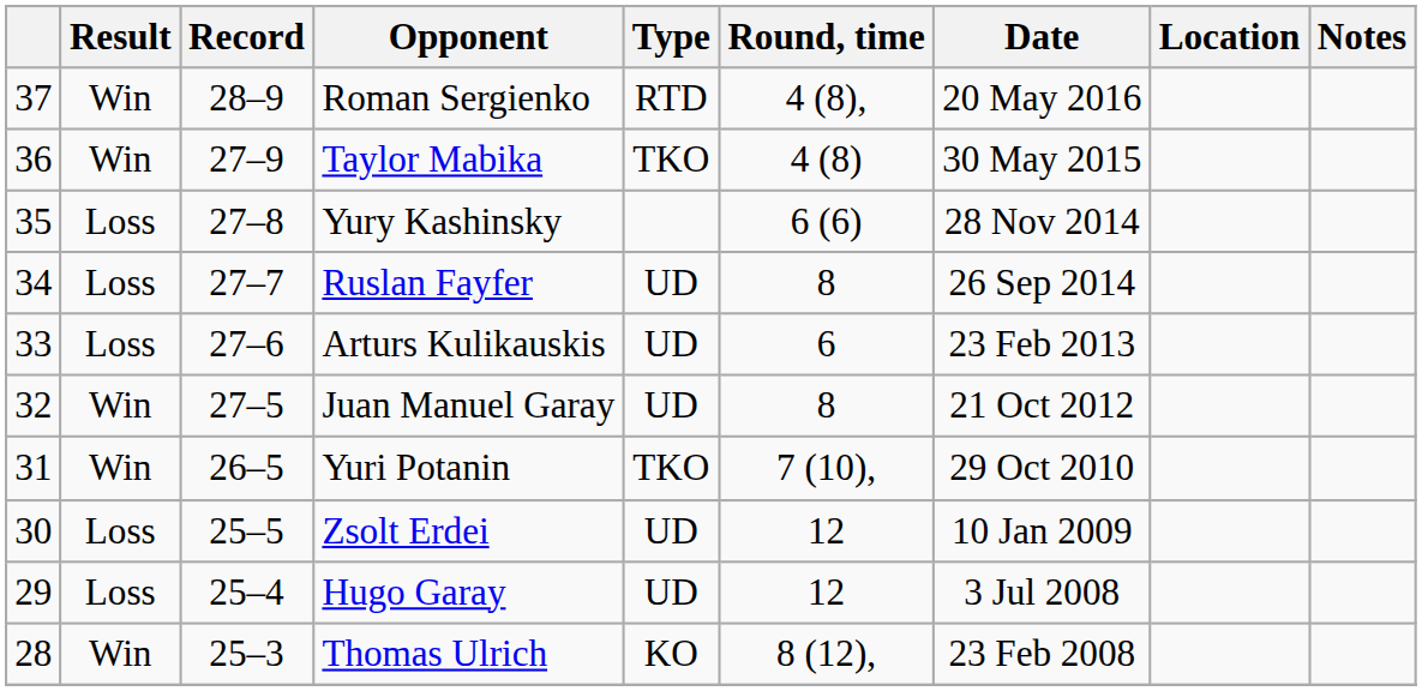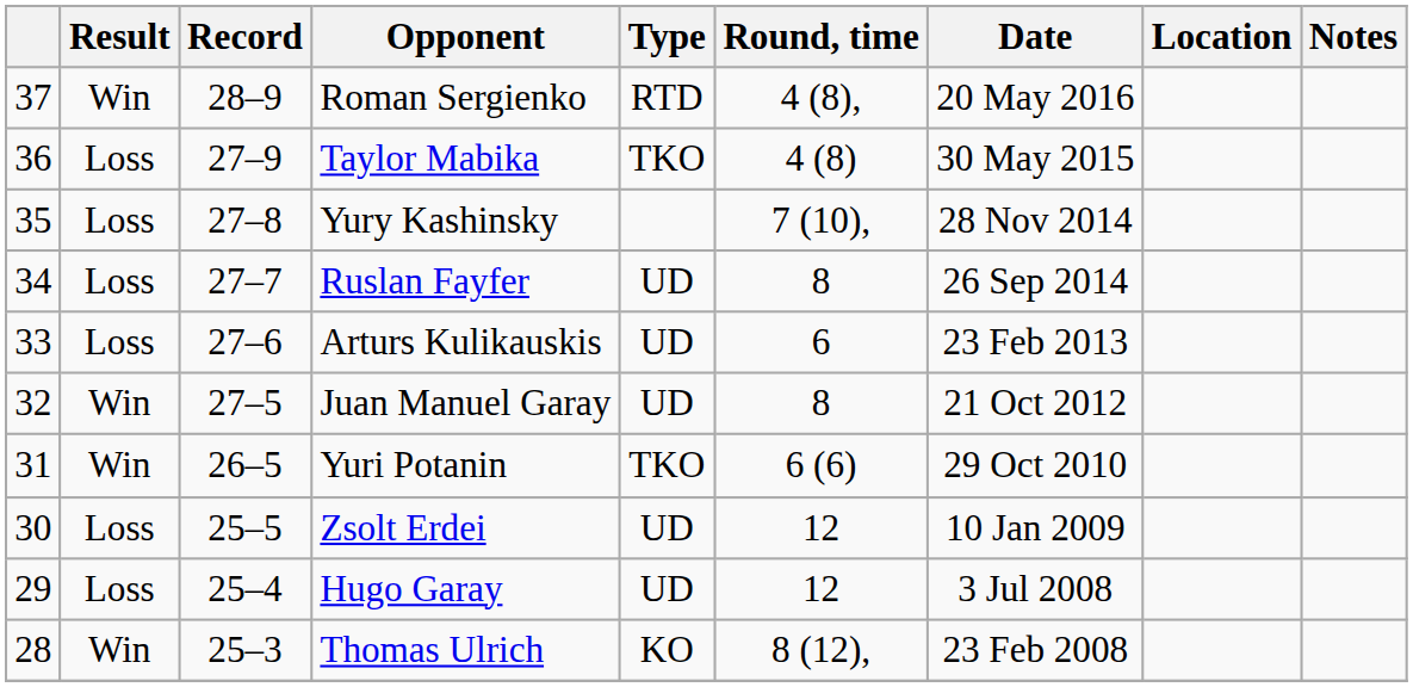 <table class="wikitable" style="text-align:center; font-size:95%">
 <tr>
 <th></th>
 <th>Result</th>
 <th>Record</th>
 <th>Opponent</th>
 <th>Type</th>
 <th>Round, time</th>
 <th>Date</th>
 <th>Location</th>
 <th>Notes</th>
 </tr>
 <tr>
 <td>37</td>
 <td>Win</td>
 <td>28–9</td>
 <td style="text-align:left;"> Roman Sergienko</td>
 <td>RTD</td>
 <td>4 (8), </td>
 <td>20 May 2016</td>
 <td style="text-align:left;"> </td>
 <td></td>
 </tr>
 <tr>
 <td>36</td>
-<td>Win</td>
+<td>Loss</td>
 <td>27–9</td>
 <td style="text-align:left;"> <a href='#'>Taylor Mabika</a></td>
 <td>TKO</td>
 <td>4 (8)</td>
 <td>30 May 2015</td>
 <td style="text-align:left;"> </td>
 <td></td>
 </tr>
 <tr>
 <td>35</td>
 <td>Loss</td>
 <td>27–8</td>
 <td style="text-align:left;"> Yury Kashinsky</td>
 <td></td>
-<td>6 (6)</td>
+<td>7 (10), </td>
 <td>28 Nov 2014</td>
 <td style="text-align:left;"> </td>
 <td></td>
 </tr>
 <tr>
 <td>34</td>
 <td>Loss</td>
 <td>27–7</td>
 <td style="text-align:left;"> <a href='#'>Ruslan Fayfer</a></td>
 <td>UD</td>
 <td>8</td>
 <td>26 Sep 2014</td>
 <td style="text-align:left;"> </td>
 <td style="text-align:left;"></td>
 </tr>
 <tr>
 <td>33</td>
 <td>Loss</td>
 <td>27–6</td>
 <td style="text-align:left;"> Arturs Kulikauskis</td>
 <td>UD</td>
 <td>6</td>
 <td>23 Feb 2013</td>
 <td style="text-align:left;"> </td>
 <td></td>
 </tr>
 <tr>
 <td>32</td>
 <td>Win</td>
 <td>27–5</td>
 <td style="text-align:left;"> Juan Manuel Garay</td>
 <td>UD</td>
 <td>8</td>
 <td>21 Oct 2012</td>
 <td style="text-align:left;"> </td>
 <td></td>
 </tr>
 <tr>
 <td>31</td>
 <td>Win</td>
 <td>26–5</td>
 <td style="text-align:left;"> Yuri Potanin</td>
 <td>TKO</td>
-<td>7 (10), </td>
+<td>6 (6)</td>
 <td>29 Oct 2010</td>
 <td style="text-align:left;"> </td>
 <td></td>
 </tr>
 <tr>
 <td>30</td>
 <td>Loss</td>
 <td>25–5</td>
 <td style="text-align:left;"> <a href='#'>Zsolt Erdei</a></td>
 <td>UD</td>
 <td>12</td>
 <td>10 Jan 2009</td>
 <td style="text-align:left;"> </td>
 <td></td>
 </tr>
 <tr>
 <td>29</td>
 <td>Loss</td>
 <td>25–4</td>
 <td style="text-align:left;"> <a href='#'>Hugo Garay</a></td>
 <td>UD</td>
 <td>12</td>
 <td>3 Jul 2008</td>
 <td style="text-align:left;"> </td>
 <td style="text-align:left;"></td>
 </tr>
 <tr>
 <td>28</td>
 <td>Win</td>
 <td>25–3</td>
 <td style="text-align:left;"> <a href='#'>Thomas Ulrich</a></td>
 <td>KO</td>
 <td>8 (12), </td>
 <td>23 Feb 2008</td>
 <td style="text-align:left;"> </td>
 <td style="text-align:left;"></td>
 </tr>
 <tr>
 </tr>
 </table>
